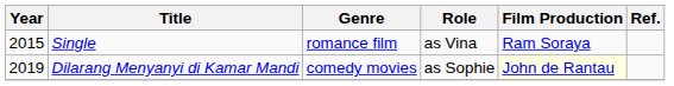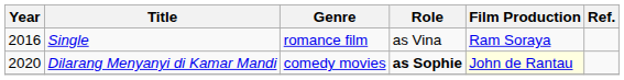 <table class="wikitable" style="font-size: 95%;">
 <tr>
 <th>Year</th>
 <th>Title</th>
 <th>Genre</th>
 <th>Role</th>
 <th>Film Production</th>
 <th>Ref.</th>
 </tr>
 <tr>
-<td>2015</td>
+<td>2016</td>
 <td><a href='#'><em>Single</em></a></td>
 <td><a href='#'>romance film</a></td>
 <td>as Vina</td>
 <td><a href='#'>Ram Soraya</a></td>
 <td></td>
 </tr>
 <tr>
-<td>2019</td>
+<td>2020</td>
 <td><a href='#'><em>Dilarang Menyanyi di Kamar Mandi</em></a></td>
 <td><a href='#'>comedy movies</a></td>
-<td>as Sophie</td>
+<td><strong>as Sophie</strong></td>
 <td style="background: lightyellow;"><a href='#'>John de Rantau</a></td>
 <td></td>
 </tr>
 <tr>
 </tr>
 </table>
